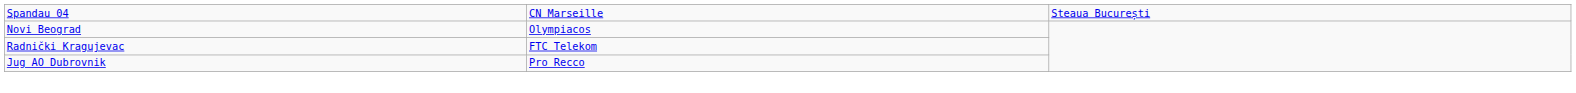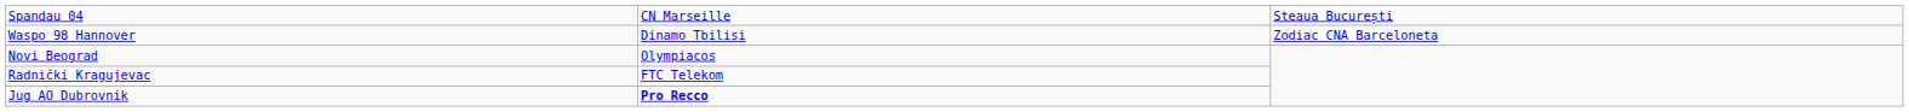 <table class="wikitable" style="table-layout:fixed;width:100%;">
 <tr>
 <td width=25%> <a href='#'>Spandau 04</a></td>
 <td width=25%> <a href='#'>CN Marseille</a></td>
 <td width=25%> <a href='#'>Steaua București</a></td>
+</tr>
+<tr>
+<td width=25%> <a href='#'>Waspo 98 Hannover</a></td>
+<td width=25%> <a href='#'>Dinamo Tbilisi</a></td>
+<td width=25%> <a href='#'>Zodiac CNA Barceloneta</a></td>
 </tr>
 <tr>
 <td width=25%> <a href='#'>Novi Beograd</a></td>
 <td width=25%> <a href='#'>Olympiacos</a></td>
 </tr>
 <tr>
 <td width=25%> <a href='#'>Radnički Kragujevac</a></td>
 <td width=25%> <a href='#'>FTC Telekom</a></td>
 </tr>
 <tr>
 <td width=25%> <a href='#'>Jug AO Dubrovnik</a></td>
-<td width=25%> <a href='#'>Pro Recco</a></td>
+<td width=25%><strong> <a href='#'>Pro Recco</a></strong></td>
 </tr>
 </table>
